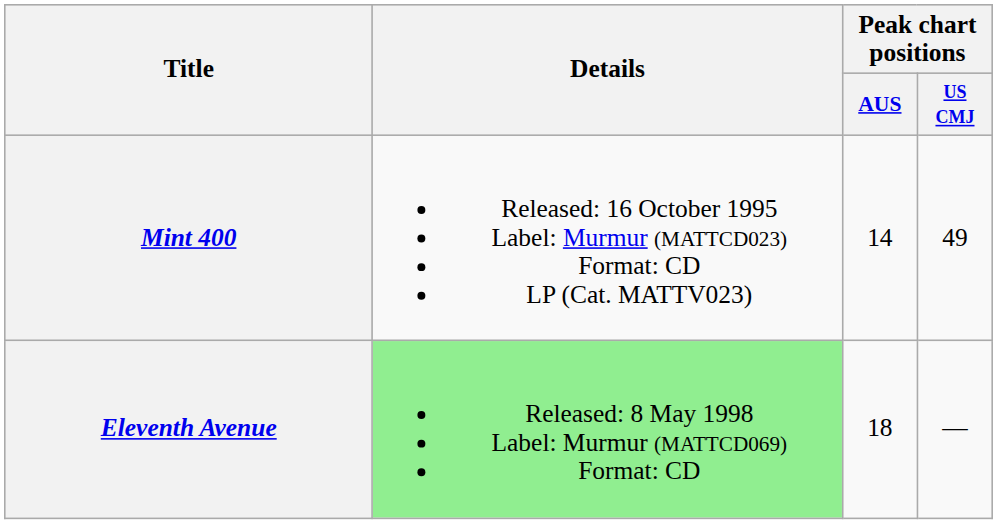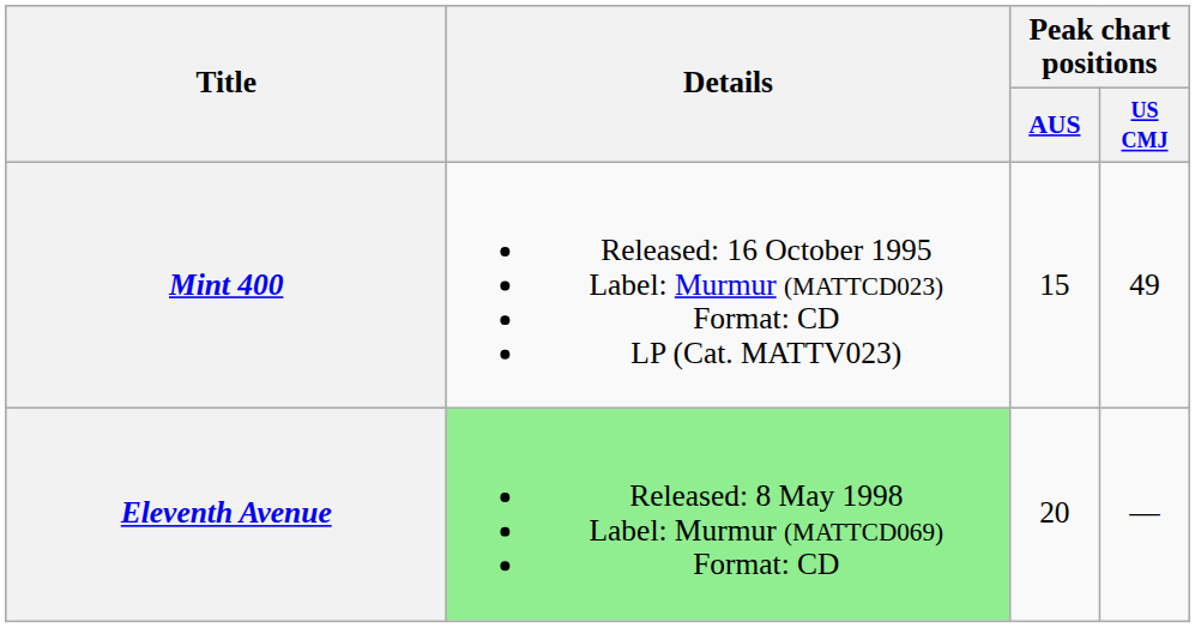 <table class="wikitable plainrowheaders" style="text-align:center;" border="1">
 <tr>
 <th scope="col" rowspan="2" style="width:14em;">Title</th>
 <th scope="col" rowspan="2" style="width:18em;">Details</th>
 <th colspan="2" scope="col">Peak chart positions</th>
 </tr>
 <tr>
 <th scope="col" style="width:3em;font-size:85%;"><a href='#'>AUS</a><br></th>
 <th scope="col" style="width:3em;font-size:85%;"><a href='#'><small>US CMJ</small></a><br></th>
 </tr>
 <tr>
 <th scope="row"><em><a href='#'>Mint 400</a></em></th>
 <td><br><ul><li>Released: 16 October 1995</li><li>Label: <a href='#'>Murmur</a> <small>(MATTCD023)</small></li><li>Format: CD</li><li>LP (Cat. MATTV023)</li></ul></td>
-<td align="center">14</td>
+<td align="center">15</td>
 <td>49</td>
 </tr>
 <tr>
 <th scope="row"><em><a href='#'>Eleventh Avenue</a></em></th>
 <td style="background: lightgreen;"><br><ul><li>Released: 8 May 1998</li><li>Label: Murmur <small>(MATTCD069)</small></li><li>Format: CD</li></ul></td>
-<td align="center">18</td>
+<td align="center">20</td>
 <td>—</td>
 </tr>
 </table>
